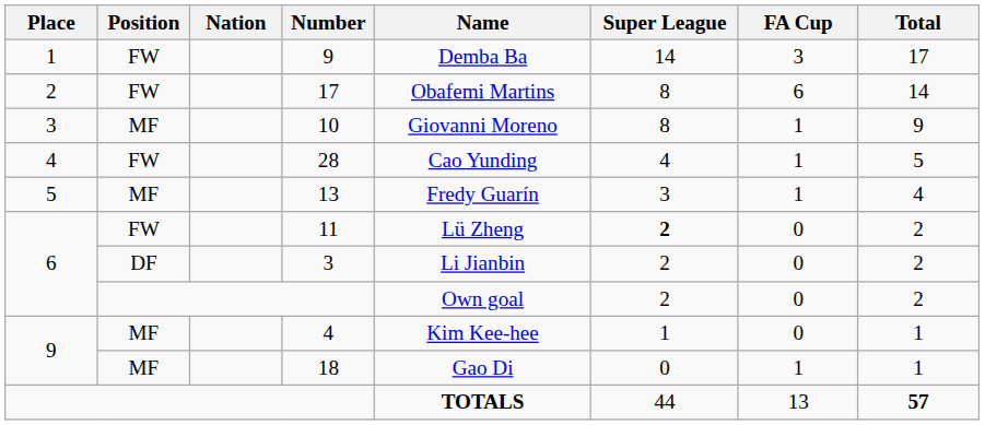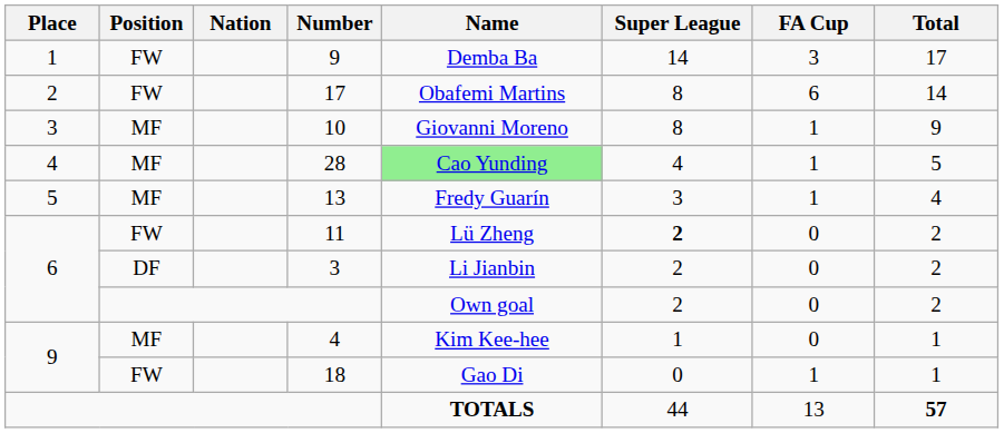 <table class="wikitable" style="font-size: 95%; text-align: center;">
 <tr>
 <th width=60>Place</th>
 <th width=60>Position</th>
 <th width=60>Nation</th>
 <th width=60>Number</th>
 <th width=150>Name</th>
 <th width=100>Super League</th>
 <th width=80>FA Cup</th>
 <th width=80><strong>Total</strong></th>
 </tr>
 <tr>
 <td>1</td>
 <td>FW</td>
 <td></td>
 <td>9</td>
 <td><a href='#'>Demba Ba</a></td>
 <td>14</td>
 <td>3</td>
 <td>17</td>
 </tr>
 <tr>
 <td>2</td>
 <td>FW</td>
 <td></td>
 <td>17</td>
 <td><a href='#'>Obafemi Martins</a></td>
 <td>8</td>
 <td>6</td>
 <td>14</td>
 </tr>
 <tr>
 <td>3</td>
 <td>MF</td>
 <td></td>
 <td>10</td>
 <td><a href='#'>Giovanni Moreno</a></td>
 <td>8</td>
 <td>1</td>
 <td>9</td>
 </tr>
 <tr>
 <td>4</td>
-<td>FW</td>
+<td>MF</td>
 <td></td>
 <td>28</td>
-<td><a href='#'>Cao Yunding</a></td>
+<td style="background: lightgreen;"><a href='#'>Cao Yunding</a></td>
 <td>4</td>
 <td>1</td>
 <td>5</td>
 </tr>
 <tr>
 <td>5</td>
 <td>MF</td>
 <td></td>
 <td>13</td>
 <td><a href='#'>Fredy Guarín</a></td>
 <td>3</td>
 <td>1</td>
 <td>4</td>
 </tr>
 <tr>
 <td rowspan="3">6</td>
 <td>FW</td>
 <td></td>
 <td>11</td>
 <td><a href='#'>Lü Zheng</a></td>
 <td><strong>2</strong></td>
 <td>0</td>
 <td>2</td>
 </tr>
 <tr>
 <td>DF</td>
 <td></td>
 <td>3</td>
 <td><a href='#'>Li Jianbin</a></td>
 <td>2</td>
 <td>0</td>
 <td>2</td>
 </tr>
 <tr>
 <td colspan="3"></td>
 <td><a href='#'>Own goal</a></td>
 <td>2</td>
 <td>0</td>
 <td>2</td>
 </tr>
 <tr>
 <td rowspan="2">9</td>
 <td>MF</td>
 <td></td>
 <td>4</td>
 <td><a href='#'>Kim Kee-hee</a></td>
 <td>1</td>
 <td>0</td>
 <td>1</td>
 </tr>
 <tr>
-<td>MF</td>
+<td>FW</td>
 <td></td>
 <td>18</td>
 <td><a href='#'>Gao Di</a></td>
 <td>0</td>
 <td>1</td>
 <td>1</td>
 </tr>
 <tr>
 <td colspan="4"></td>
 <td><strong>TOTALS</strong></td>
 <td>44</td>
 <td>13</td>
 <td><strong>57</strong></td>
 </tr>
 </table>
